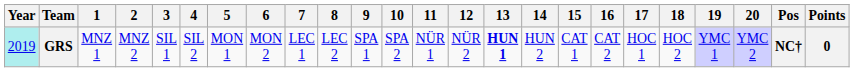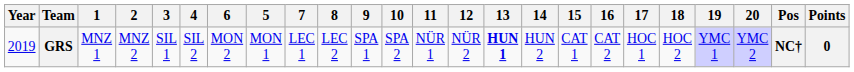 <table class="wikitable" style="text-align:center; font-size:85%">
 <tr>
 <th>Year</th>
 <th>Team</th>
 <th>1</th>
 <th>2</th>
 <th>3</th>
 <th>4</th>
+<th>6</th>
 <th>5</th>
-<th>6</th>
 <th>7</th>
 <th>8</th>
 <th>9</th>
 <th>10</th>
 <th>11</th>
 <th>12</th>
 <th>13</th>
 <th>14</th>
 <th>15</th>
 <th>16</th>
 <th>17</th>
 <th>18</th>
 <th>19</th>
 <th>20</th>
 <th>Pos</th>
 <th>Points</th>
 </tr>
 <tr>
-<td style="background: paleturquoise;"><a href='#'>2019</a></td>
+<td><a href='#'>2019</a></td>
 <th nowrap>GRS</th>
 <td style="background:#;"><a href='#'>MNZ<br>1</a><br></td>
 <td style="background:#;"><a href='#'>MNZ<br>2</a><br></td>
 <td style="background:#"><a href='#'>SIL<br>1</a><br></td>
 <td style="background:#;"><a href='#'>SIL<br>2</a><br></td>
+<td style="background:#;"><a href='#'>MON<br>2</a><br></td>
 <td style="background:#"><a href='#'>MON<br>1</a><br></td>
-<td style="background:#;"><a href='#'>MON<br>2</a><br></td>
 <td style="background:#;"><a href='#'>LEC<br>1</a><br></td>
 <td style="background:#;"><a href='#'>LEC<br>2</a><br></td>
 <td style="background:#;"><a href='#'>SPA<br>1</a><br></td>
 <td style="background:#;"><a href='#'>SPA<br>2</a><br></td>
 <td style="background:#;"><a href='#'>NÜR<br>1</a><br></td>
 <td style="background:#;"><a href='#'>NÜR<br>2</a><br></td>
 <td style="background:#;"><strong><a href='#'>HUN<br>1</a><br></strong></td>
 <td style="background:#;"><a href='#'>HUN<br>2</a><br></td>
 <td style="background:#;"><a href='#'>CAT<br>1</a><br></td>
 <td style="background:#;"><a href='#'>CAT<br>2</a><br></td>
 <td style="background:#;"><a href='#'>HOC<br>1</a><br></td>
 <td style="background:#;"><a href='#'>HOC<br>2</a><br></td>
 <td style="background:#cfcfff;"><a href='#'>YMC<br>1</a><br></td>
 <td style="background:#cfcfff;"><a href='#'>YMC<br>2</a><br></td>
 <th>NC†</th>
 <th>0</th>
 </tr>
 </table>
